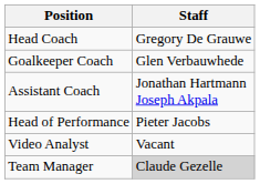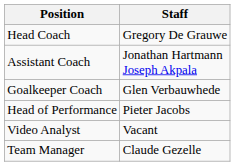 <table class="wikitable">
 <tr>
 <th>Position</th>
 <th>Staff</th>
 </tr>
 <tr>
 <td>Head Coach</td>
 <td> Gregory De Grauwe</td>
 </tr>
 <tr>
+<td>Assistant Coach</td>
+<td> Jonathan Hartmann <br>  <a href='#'>Joseph Akpala</a></td>
+</tr>
+<tr>
 <td>Goalkeeper Coach</td>
 <td> Glen Verbauwhede</td>
-</tr>
-<tr>
-<td>Assistant Coach</td>
-<td> Jonathan Hartmann <br>  <a href='#'>Joseph Akpala</a></td>
 </tr>
 <tr>
 <td>Head of Performance</td>
 <td> Pieter Jacobs</td>
 </tr>
 <tr>
 <td>Video Analyst</td>
 <td> Vacant</td>
 </tr>
 <tr>
 <td>Team Manager</td>
-<td style="background: lightgrey;"> Claude Gezelle</td>
+<td> Claude Gezelle</td>
 </tr>
 </table>
